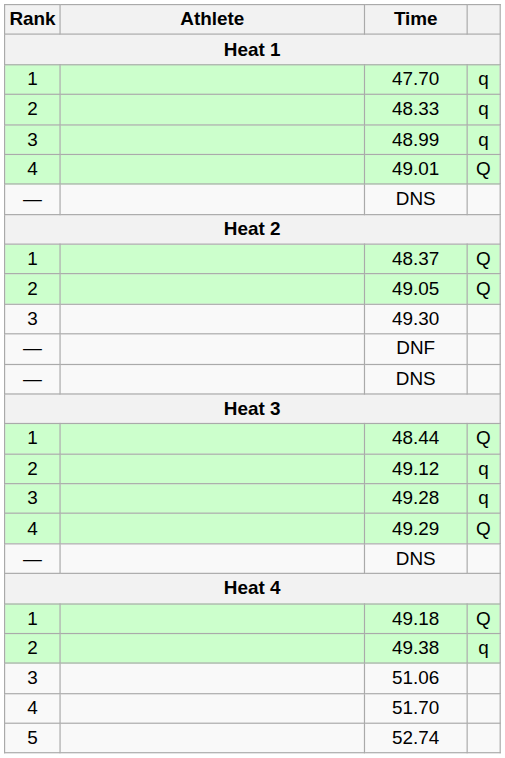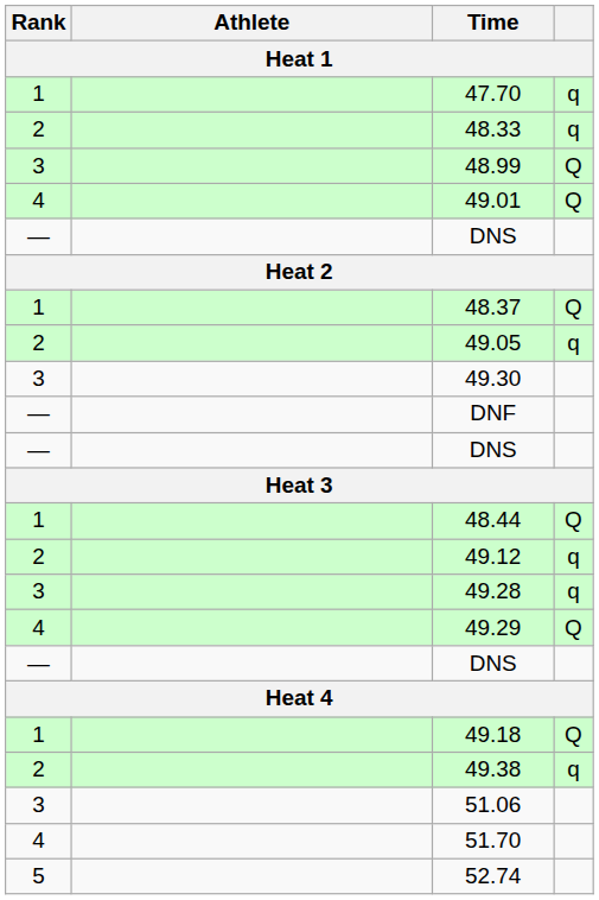 <table class=wikitable style="text-align:center">
 <tr>
 <th width=40>Rank</th>
 <th width=250>Athlete</th>
 <th width=80>Time</th>
 <th width=20></th>
 </tr>
 <tr>
 <th colspan=4>Heat 1</th>
 </tr>
 <tr bgcolor="ccffcc">
 <td>1</td>
 <td align=left></td>
 <td>47.70</td>
 <td>q</td>
 </tr>
 <tr bgcolor="ccffcc">
 <td>2</td>
 <td align=left></td>
 <td>48.33</td>
 <td>q</td>
 </tr>
 <tr bgcolor="ccffcc">
 <td>3</td>
 <td align=left></td>
 <td>48.99</td>
-<td>q</td>
+<td>Q</td>
 </tr>
 <tr bgcolor="ccffcc">
 <td>4</td>
 <td align=left></td>
 <td>49.01</td>
 <td>Q</td>
 </tr>
 <tr>
 <td>—</td>
 <td align=left></td>
 <td>DNS</td>
 <td></td>
 </tr>
 <tr>
 <th colspan=4>Heat 2</th>
 </tr>
 <tr bgcolor="ccffcc">
 <td>1</td>
 <td align=left></td>
 <td>48.37</td>
 <td>Q</td>
 </tr>
 <tr bgcolor="ccffcc">
 <td>2</td>
 <td align=left></td>
 <td>49.05</td>
-<td>Q</td>
+<td>q</td>
 </tr>
 <tr>
 <td>3</td>
 <td align=left></td>
 <td>49.30</td>
 <td></td>
 </tr>
 <tr>
 <td>—</td>
 <td align=left></td>
 <td>DNF</td>
 <td></td>
 </tr>
 <tr>
 <td>—</td>
 <td align=left></td>
 <td>DNS</td>
 <td></td>
 </tr>
 <tr>
 <th colspan=4>Heat 3</th>
 </tr>
 <tr bgcolor="ccffcc">
 <td>1</td>
 <td align=left></td>
 <td>48.44</td>
 <td>Q</td>
 </tr>
 <tr bgcolor="ccffcc">
 <td>2</td>
 <td align=left></td>
 <td>49.12</td>
 <td>q</td>
 </tr>
 <tr bgcolor="ccffcc">
 <td>3</td>
 <td align=left></td>
 <td>49.28</td>
 <td>q</td>
 </tr>
 <tr bgcolor="ccffcc">
 <td>4</td>
 <td align=left></td>
 <td>49.29</td>
 <td>Q</td>
 </tr>
 <tr>
 <td>—</td>
 <td align=left></td>
 <td>DNS</td>
 <td></td>
 </tr>
 <tr>
 <th colspan=4>Heat 4</th>
 </tr>
 <tr bgcolor="ccffcc">
 <td>1</td>
 <td align=left></td>
 <td>49.18</td>
 <td>Q</td>
 </tr>
 <tr bgcolor="ccffcc">
 <td>2</td>
 <td align=left></td>
 <td>49.38</td>
 <td>q</td>
 </tr>
 <tr>
 <td>3</td>
 <td align=left></td>
 <td>51.06</td>
 <td></td>
 </tr>
 <tr>
 <td>4</td>
 <td align=left></td>
 <td>51.70</td>
 <td></td>
 </tr>
 <tr>
 <td>5</td>
 <td align=left></td>
 <td>52.74</td>
 <td></td>
 </tr>
 </table>
